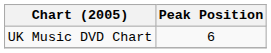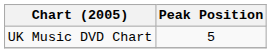 <table class="wikitable">
 <tr>
 <th align="left">Chart (2005)</th>
 <th align="left">Peak Position</th>
 </tr>
 <tr>
 <td align="left">UK Music DVD Chart</td>
-<td align="center">6</td>
+<td align="center">5</td>
 </tr>
 <tr>
 </tr>
 </table>
